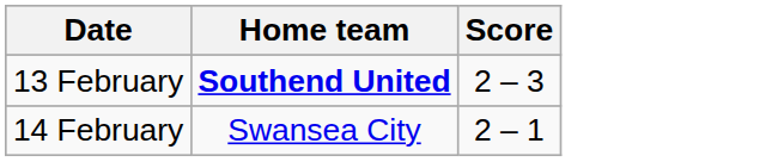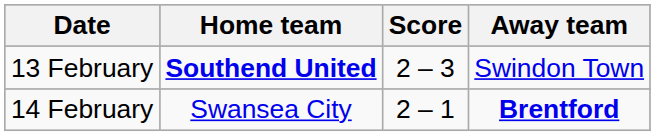 <table class="wikitable" style="text-align: center">
 <tr>
 <th>Date</th>
 <th>Home team</th>
 <th>Score</th>
+<th>Away team</th>
 </tr>
 <tr>
 <td>13 February</td>
 <td><strong><a href='#'>Southend United</a></strong></td>
 <td>2 – 3</td>
+<td><a href='#'>Swindon Town</a></td>
 </tr>
 <tr>
 <td>14 February</td>
 <td><a href='#'>Swansea City</a></td>
 <td>2 – 1</td>
+<td><strong><a href='#'>Brentford</a></strong></td>
 </tr>
 </table>
